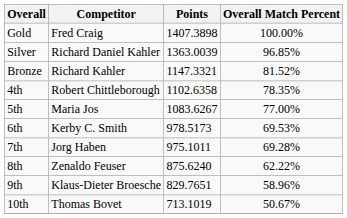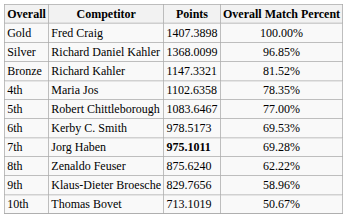 <table class="wikitable sortable" style="text-align: left;">
 <tr>
 <th>Overall</th>
 <th>Competitor</th>
 <th>Points</th>
 <th colspan="2">Overall Match Percent</th>
 </tr>
 <tr>
 <td> Gold</td>
 <td> Fred Craig</td>
 <td>1407.3898</td>
 <td colspan="2" style="text-align: center;">100.00%</td>
 </tr>
 <tr>
 <td> Silver</td>
 <td> Richard Daniel Kahler</td>
-<td>1363.0039</td>
+<td>1368.0099</td>
 <td colspan="2" style="text-align: center;">96.85%</td>
 </tr>
 <tr>
 <td> Bronze</td>
 <td> Richard Kahler</td>
 <td>1147.3321</td>
 <td colspan="2" style="text-align: center;">81.52%</td>
 </tr>
 <tr>
 <td>4th</td>
-<td> Robert Chittleborough</td>
+<td> Maria Jos</td>
 <td>1102.6358</td>
 <td colspan="2" style="text-align: center;">78.35%</td>
 </tr>
 <tr>
 <td>5th</td>
-<td> Maria Jos</td>
-<td>1083.6267</td>
+<td> Robert Chittleborough</td>
+<td>1083.6467</td>
 <td colspan="2" style="text-align: center;">77.00%</td>
 </tr>
 <tr>
 <td>6th</td>
 <td> Kerby C. Smith</td>
 <td>978.5173</td>
 <td colspan="2" style="text-align: center;">69.53%</td>
 </tr>
 <tr>
 <td>7th</td>
 <td> Jorg Haben</td>
-<td>975.1011</td>
+<td><strong>975.1011</strong></td>
 <td colspan="2" style="text-align: center;">69.28%</td>
 </tr>
 <tr>
 <td>8th</td>
 <td> Zenaldo Feuser</td>
 <td>875.6240</td>
 <td colspan="2" style="text-align: center;">62.22%</td>
 </tr>
 <tr>
 <td>9th</td>
 <td> Klaus-Dieter Broesche</td>
-<td>829.7651</td>
+<td>829.7656</td>
 <td colspan="2" style="text-align: center;">58.96%</td>
 </tr>
 <tr>
 <td>10th</td>
 <td> Thomas Bovet</td>
 <td>713.1019</td>
 <td colspan="2" style="text-align: center;">50.67%</td>
 </tr>
 <tr>
 </tr>
 </table>
